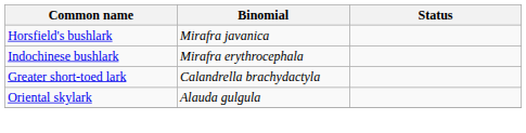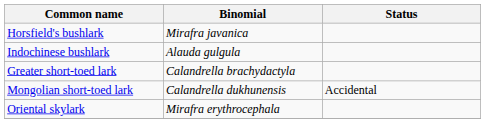 <table width=72% class="wikitable">
 <tr>
 <th width=24%>Common name</th>
 <th width=24%>Binomial</th>
 <th width=24%>Status</th>
 </tr>
 <tr>
 <td><a href='#'>Horsfield's bushlark</a></td>
 <td><em>Mirafra javanica</em></td>
 <td></td>
 </tr>
 <tr>
 <td><a href='#'>Indochinese bushlark</a></td>
-<td><em>Mirafra erythrocephala</em></td>
+<td><em>Alauda gulgula</em></td>
 <td></td>
 </tr>
 <tr>
 <td><a href='#'>Greater short-toed lark</a></td>
 <td><em>Calandrella brachydactyla</em></td>
 <td></td>
 </tr>
 <tr>
+<td><a href='#'>Mongolian short-toed lark</a></td>
+<td><em>Calandrella dukhunensis</em></td>
+<td>Accidental</td>
+</tr>
+<tr>
 <td><a href='#'>Oriental skylark</a></td>
-<td><em>Alauda gulgula</em></td>
+<td><em>Mirafra erythrocephala</em></td>
 <td></td>
 </tr>
 <tr>
 </tr>
 </table>
